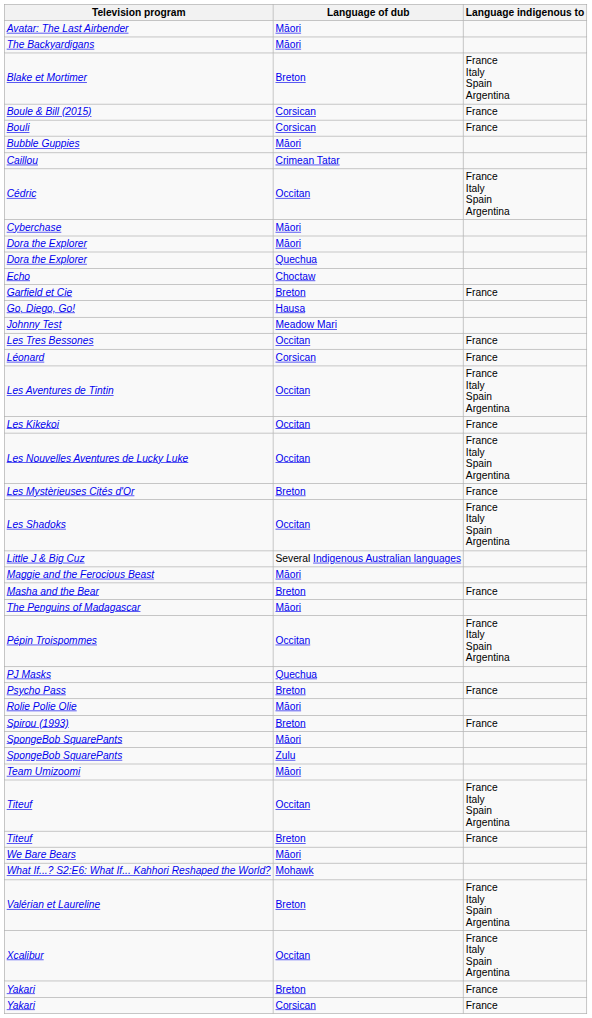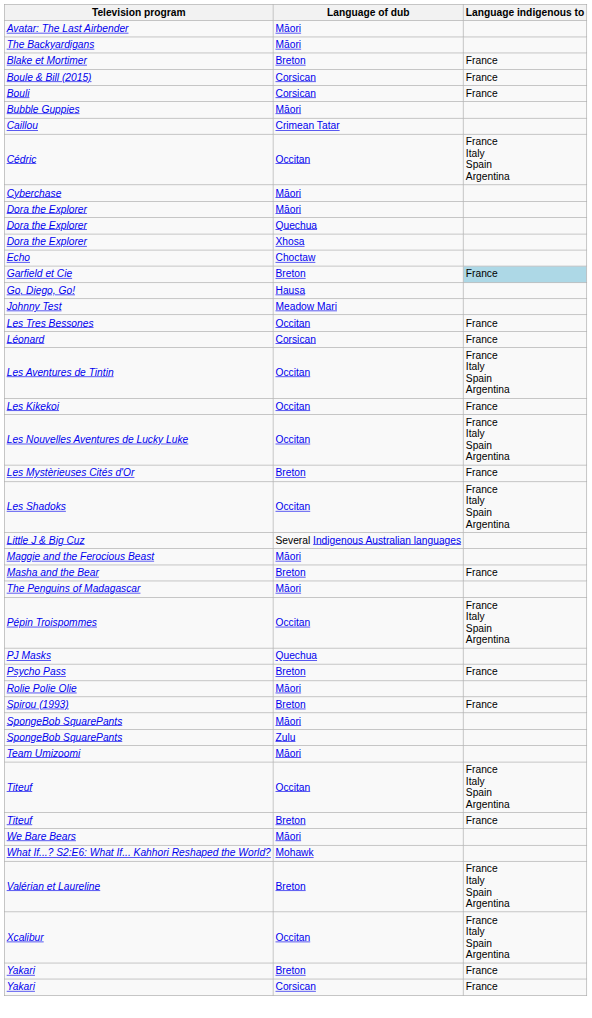 <table class="wikitable sortable">
 <tr>
 <th>Television program</th>
 <th>Language of dub</th>
 <th>Language indigenous to</th>
 </tr>
 <tr>
 <td><em><a href='#'>Avatar: The Last Airbender</a></em></td>
 <td><a href='#'>Māori</a></td>
 <td></td>
 </tr>
 <tr>
 <td><em><a href='#'>The Backyardigans</a></em></td>
 <td><a href='#'>Māori</a></td>
 <td></td>
 </tr>
 <tr>
 <td><em><a href='#'>Blake et Mortimer</a></em></td>
 <td><a href='#'>Breton</a></td>
-<td> France<br> Italy<br> Spain<br> Argentina</td>
+<td> France</td>
 </tr>
 <tr>
 <td><em><a href='#'>Boule & Bill (2015)</a></em></td>
 <td><a href='#'>Corsican</a></td>
 <td> France</td>
 </tr>
 <tr>
 <td><em><a href='#'>Bouli</a></em></td>
 <td><a href='#'>Corsican</a></td>
 <td> France</td>
 </tr>
 <tr>
 <td><em><a href='#'>Bubble Guppies</a></em></td>
 <td><a href='#'>Māori</a></td>
 <td></td>
 </tr>
 <tr>
 <td><em><a href='#'>Caillou</a></em></td>
 <td><a href='#'>Crimean Tatar</a></td>
 <td></td>
 </tr>
 <tr>
 <td><em><a href='#'>Cédric</a></em></td>
 <td><a href='#'>Occitan</a></td>
 <td> France<br> Italy<br> Spain<br> Argentina</td>
 </tr>
 <tr>
 <td><em><a href='#'>Cyberchase</a></em></td>
 <td><a href='#'>Māori</a></td>
 <td></td>
 </tr>
 <tr>
 <td><em><a href='#'>Dora the Explorer</a></em></td>
 <td><a href='#'>Māori</a></td>
 <td></td>
 </tr>
 <tr>
 <td><em><a href='#'>Dora the Explorer</a></em></td>
 <td><a href='#'>Quechua</a></td>
 <td></td>
 </tr>
 <tr>
+<td><em><a href='#'>Dora the Explorer</a></em></td>
+<td><a href='#'>Xhosa</a></td>
+<td></td>
+</tr>
+<tr>
 <td><a href='#'><em>Echo</em></a></td>
 <td><a href='#'>Choctaw</a></td>
 <td></td>
 </tr>
 <tr>
 <td><em><a href='#'>Garfield et Cie</a></em></td>
 <td><a href='#'>Breton</a></td>
-<td> France</td>
+<td style="background: lightblue;"> France</td>
 </tr>
 <tr>
 <td><em><a href='#'>Go, Diego, Go!</a></em></td>
 <td><a href='#'>Hausa</a></td>
 <td></td>
 </tr>
 <tr>
 <td><em><a href='#'>Johnny Test</a></em></td>
 <td><a href='#'>Meadow Mari</a></td>
 <td></td>
 </tr>
 <tr>
 <td><em><a href='#'>Les Tres Bessones</a></em></td>
 <td><a href='#'>Occitan</a></td>
 <td> France</td>
 </tr>
 <tr>
 <td><em><a href='#'>Léonard</a></em></td>
 <td><a href='#'>Corsican</a></td>
 <td> France</td>
 </tr>
 <tr>
 <td><em><a href='#'>Les Aventures de Tintin</a></em></td>
 <td><a href='#'>Occitan</a></td>
 <td> France<br> Italy<br> Spain<br> Argentina</td>
 </tr>
 <tr>
 <td><em><a href='#'>Les Kikekoi</a></em></td>
 <td><a href='#'>Occitan</a></td>
 <td> France</td>
 </tr>
 <tr>
 <td><em><a href='#'>Les Nouvelles Aventures de Lucky Luke</a></em></td>
 <td><a href='#'>Occitan</a></td>
 <td> France<br> Italy<br> Spain<br> Argentina</td>
 </tr>
 <tr>
 <td><a href='#'><em>Les Mystèrieuses Cités d'Or</em></a></td>
 <td><a href='#'>Breton</a></td>
 <td> France</td>
 </tr>
 <tr>
 <td><em><a href='#'>Les Shadoks</a></em></td>
 <td><a href='#'>Occitan</a></td>
 <td> France<br> Italy<br> Spain<br> Argentina</td>
 </tr>
 <tr>
 <td><em><a href='#'>Little J & Big Cuz</a></em></td>
 <td>Several <a href='#'>Indigenous Australian languages</a></td>
 <td></td>
 </tr>
 <tr>
 <td><em><a href='#'>Maggie and the Ferocious Beast</a></em></td>
 <td><a href='#'>Māori</a></td>
 <td></td>
 </tr>
 <tr>
 <td><em><a href='#'>Masha and the Bear</a></em></td>
 <td><a href='#'>Breton</a></td>
 <td> France</td>
 </tr>
 <tr>
 <td><em><a href='#'>The Penguins of Madagascar</a></em></td>
 <td><a href='#'>Māori</a></td>
 <td></td>
 </tr>
 <tr>
 <td><em><a href='#'>Pépin Troispommes</a></em></td>
 <td><a href='#'>Occitan</a></td>
 <td> France<br> Italy<br> Spain<br> Argentina</td>
 </tr>
 <tr>
 <td><em><a href='#'>PJ Masks</a></em></td>
 <td><a href='#'>Quechua</a></td>
 <td></td>
 </tr>
 <tr>
 <td><em><a href='#'>Psycho Pass</a></em></td>
 <td><a href='#'>Breton</a></td>
 <td> France</td>
 </tr>
 <tr>
 <td><em><a href='#'>Rolie Polie Olie</a></em></td>
 <td><a href='#'>Māori</a></td>
 <td></td>
 </tr>
 <tr>
 <td><em><a href='#'>Spirou (1993)</a></em></td>
 <td><a href='#'>Breton</a></td>
 <td> France</td>
 </tr>
 <tr>
 <td><em><a href='#'>SpongeBob SquarePants</a></em></td>
 <td><a href='#'>Māori</a></td>
 <td></td>
 </tr>
 <tr>
 <td><em><a href='#'>SpongeBob SquarePants</a></em></td>
 <td><a href='#'>Zulu</a></td>
 <td></td>
 </tr>
 <tr>
 <td><em><a href='#'>Team Umizoomi</a></em></td>
 <td><a href='#'>Māori</a></td>
 <td></td>
 </tr>
 <tr>
 <td><em><a href='#'>Titeuf</a></em></td>
 <td><a href='#'>Occitan</a></td>
 <td> France<br> Italy<br> Spain<br> Argentina</td>
 </tr>
 <tr>
 <td><em><a href='#'>Titeuf</a></em></td>
 <td><a href='#'>Breton</a></td>
 <td> France</td>
 </tr>
 <tr>
 <td><em><a href='#'>We Bare Bears</a></em></td>
 <td><a href='#'>Māori</a></td>
 <td></td>
 </tr>
 <tr>
 <td><a href='#'><em>What If...? S2:E6: What If... Kahhori Reshaped the World?</em></a></td>
 <td><a href='#'>Mohawk</a></td>
 <td><br></td>
 </tr>
 <tr>
 <td><em><a href='#'>Valérian et Laureline</a></em></td>
 <td><a href='#'>Breton</a></td>
 <td> France<br> Italy<br> Spain<br> Argentina</td>
 </tr>
 <tr>
 <td><em><a href='#'>Xcalibur</a></em></td>
 <td><a href='#'>Occitan</a></td>
 <td> France<br> Italy<br> Spain<br> Argentina</td>
 </tr>
 <tr>
 <td><em><a href='#'>Yakari</a></em></td>
 <td><a href='#'>Breton</a></td>
 <td> France</td>
 </tr>
 <tr>
 <td><em><a href='#'>Yakari</a></em></td>
 <td><a href='#'>Corsican</a></td>
 <td> France</td>
 </tr>
 </table>
